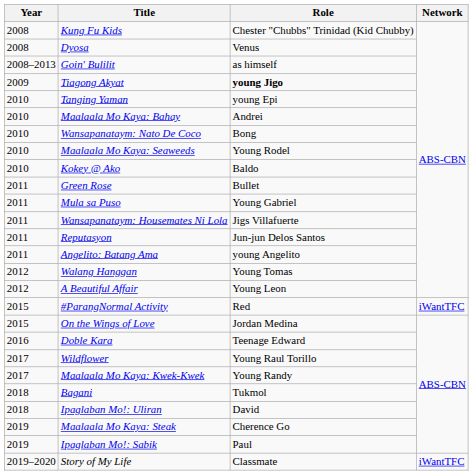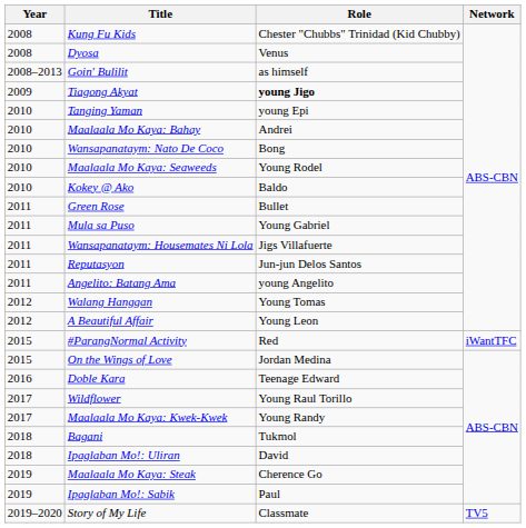 <table class="wikitable">
 <tr>
 <th>Year</th>
 <th>Title</th>
 <th>Role</th>
 <th>Network</th>
 </tr>
 <tr>
 <td>2008</td>
 <td><em><a href='#'>Kung Fu Kids</a></em></td>
 <td>Chester "Chubbs" Trinidad (Kid Chubby)</td>
 <td rowspan="16"><a href='#'>ABS-CBN</a></td>
 </tr>
 <tr>
 <td>2008</td>
 <td><em><a href='#'>Dyosa</a></em></td>
 <td>Venus</td>
 </tr>
 <tr>
 <td>2008–2013</td>
 <td><em><a href='#'>Goin' Bulilit</a></em></td>
 <td>as himself</td>
 </tr>
 <tr>
 <td>2009</td>
 <td><em><a href='#'>Tiagong Akyat</a></em></td>
 <td><strong>young Jigo</strong></td>
 </tr>
 <tr>
 <td>2010</td>
 <td><em><a href='#'>Tanging Yaman</a></em></td>
 <td>young Epi</td>
 </tr>
 <tr>
 <td>2010</td>
 <td><em><a href='#'>Maalaala Mo Kaya: Bahay</a></em></td>
 <td>Andrei</td>
 </tr>
 <tr>
 <td>2010</td>
 <td><em><a href='#'>Wansapanataym: Nato De Coco</a></em></td>
 <td>Bong</td>
 </tr>
 <tr>
 <td>2010</td>
 <td><em><a href='#'>Maalaala Mo Kaya: Seaweeds</a></em></td>
 <td>Young Rodel</td>
 </tr>
 <tr>
 <td>2010</td>
 <td><em><a href='#'>Kokey @ Ako</a></em></td>
 <td>Baldo</td>
 </tr>
 <tr>
 <td>2011</td>
 <td><em><a href='#'>Green Rose</a></em></td>
 <td>Bullet</td>
 </tr>
 <tr>
 <td>2011</td>
 <td><em><a href='#'>Mula sa Puso</a></em></td>
 <td>Young Gabriel</td>
 </tr>
 <tr>
 <td>2011</td>
 <td><em><a href='#'>Wansapanataym: Housemates Ni Lola</a></em></td>
 <td>Jigs Villafuerte</td>
 </tr>
 <tr>
 <td>2011</td>
 <td><em><a href='#'>Reputasyon</a></em></td>
 <td>Jun-jun Delos Santos</td>
 </tr>
 <tr>
 <td>2011</td>
 <td><em><a href='#'>Angelito: Batang Ama</a></em></td>
 <td>young Angelito</td>
 </tr>
 <tr>
 <td>2012</td>
 <td><em><a href='#'>Walang Hanggan</a></em></td>
 <td>Young Tomas</td>
 </tr>
 <tr>
 <td>2012</td>
 <td><em><a href='#'>A Beautiful Affair</a></em></td>
 <td>Young Leon</td>
 </tr>
 <tr>
 <td>2015</td>
 <td><em><a href='#'>#ParangNormal Activity</a></em></td>
 <td>Red</td>
 <td><a href='#'>iWantTFC</a></td>
 </tr>
 <tr>
 <td>2015</td>
 <td><em><a href='#'>On the Wings of Love</a></em></td>
 <td>Jordan Medina</td>
 <td rowspan="8"><a href='#'>ABS-CBN</a></td>
 </tr>
 <tr>
 <td>2016</td>
 <td><em><a href='#'>Doble Kara</a></em></td>
 <td>Teenage Edward</td>
 </tr>
 <tr>
 <td>2017</td>
 <td><em><a href='#'>Wildflower</a></em></td>
 <td>Young Raul Torillo</td>
 </tr>
 <tr>
 <td>2017</td>
 <td><em><a href='#'>Maalaala Mo Kaya: Kwek-Kwek</a></em></td>
 <td>Young Randy</td>
 </tr>
 <tr>
 <td>2018</td>
 <td><em><a href='#'>Bagani</a></em></td>
 <td>Tukmol</td>
 </tr>
 <tr>
 <td>2018</td>
 <td><em><a href='#'>Ipaglaban Mo!: Uliran</a></em></td>
 <td>David</td>
 </tr>
 <tr>
 <td>2019</td>
 <td><em><a href='#'>Maalaala Mo Kaya: Steak</a></em></td>
 <td>Cherence Go</td>
 </tr>
 <tr>
 <td>2019</td>
 <td><em><a href='#'>Ipaglaban Mo!: Sabik</a></em></td>
 <td>Paul</td>
 </tr>
 <tr>
 <td>2019–2020</td>
 <td><em>Story of My Life</em></td>
 <td>Classmate</td>
-<td><a href='#'>iWantTFC</a></td>
+<td><a href='#'>TV5</a></td>
 </tr>
 </table>
